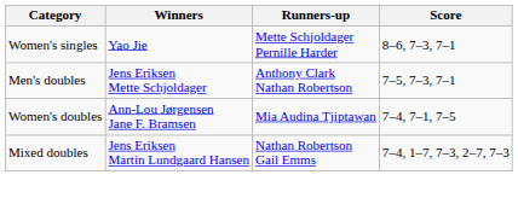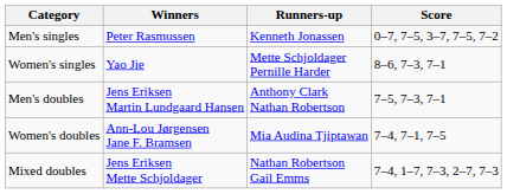 <table class="wikitable">
 <tr>
 <th>Category</th>
 <th>Winners</th>
 <th>Runners-up</th>
 <th>Score</th>
+</tr>
+<tr>
+<td>Men's singles</td>
+<td> <a href='#'>Peter Rasmussen</a></td>
+<td> <a href='#'>Kenneth Jonassen</a></td>
+<td>0–7, 7–5, 3–7, 7–5, 7–2</td>
 </tr>
 <tr>
 <td>Women's singles</td>
 <td> <a href='#'>Yao Jie</a></td>
 <td> <a href='#'>Mette Schjoldager</a><br> <a href='#'>Pernille Harder</a></td>
 <td>8–6, 7–3, 7–1</td>
 </tr>
 <tr>
 <td>Men's doubles</td>
-<td> <a href='#'>Jens Eriksen</a><br> <a href='#'>Mette Schjoldager</a></td>
+<td> <a href='#'>Jens Eriksen</a><br> <a href='#'>Martin Lundgaard Hansen</a></td>
 <td> <a href='#'>Anthony Clark</a><br> <a href='#'>Nathan Robertson</a></td>
 <td>7–5, 7–3, 7–1</td>
 </tr>
 <tr>
 <td>Women's doubles</td>
 <td> <a href='#'>Ann-Lou Jørgensen</a><br> <a href='#'>Jane F. Bramsen</a></td>
 <td> <a href='#'>Mia Audina Tjiptawan</a></td>
 <td>7–4, 7–1, 7–5</td>
 </tr>
 <tr>
 <td>Mixed doubles</td>
-<td> <a href='#'>Jens Eriksen</a><br> <a href='#'>Martin Lundgaard Hansen</a></td>
+<td> <a href='#'>Jens Eriksen</a><br> <a href='#'>Mette Schjoldager</a></td>
 <td> <a href='#'>Nathan Robertson</a><br> <a href='#'>Gail Emms</a></td>
 <td>7–4, 1–7, 7–3, 2–7, 7–3</td>
 </tr>
 </table>
